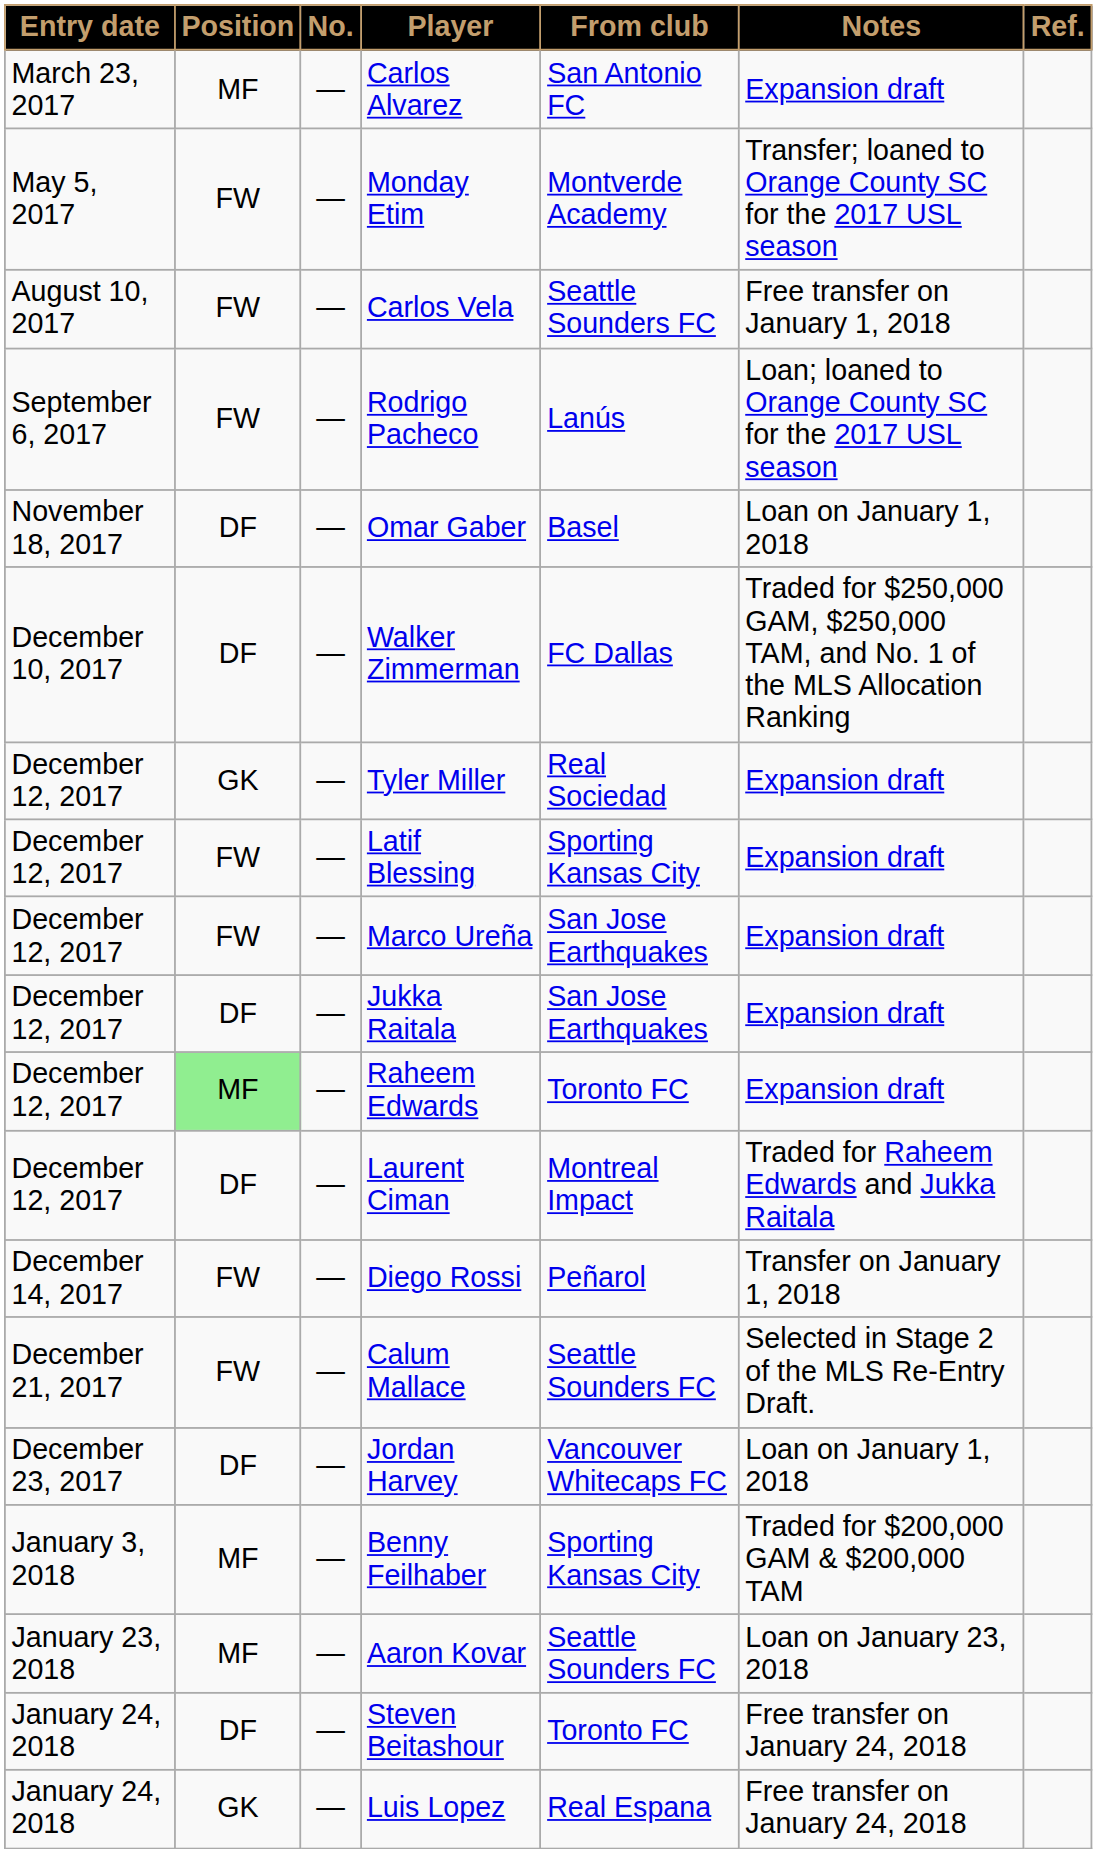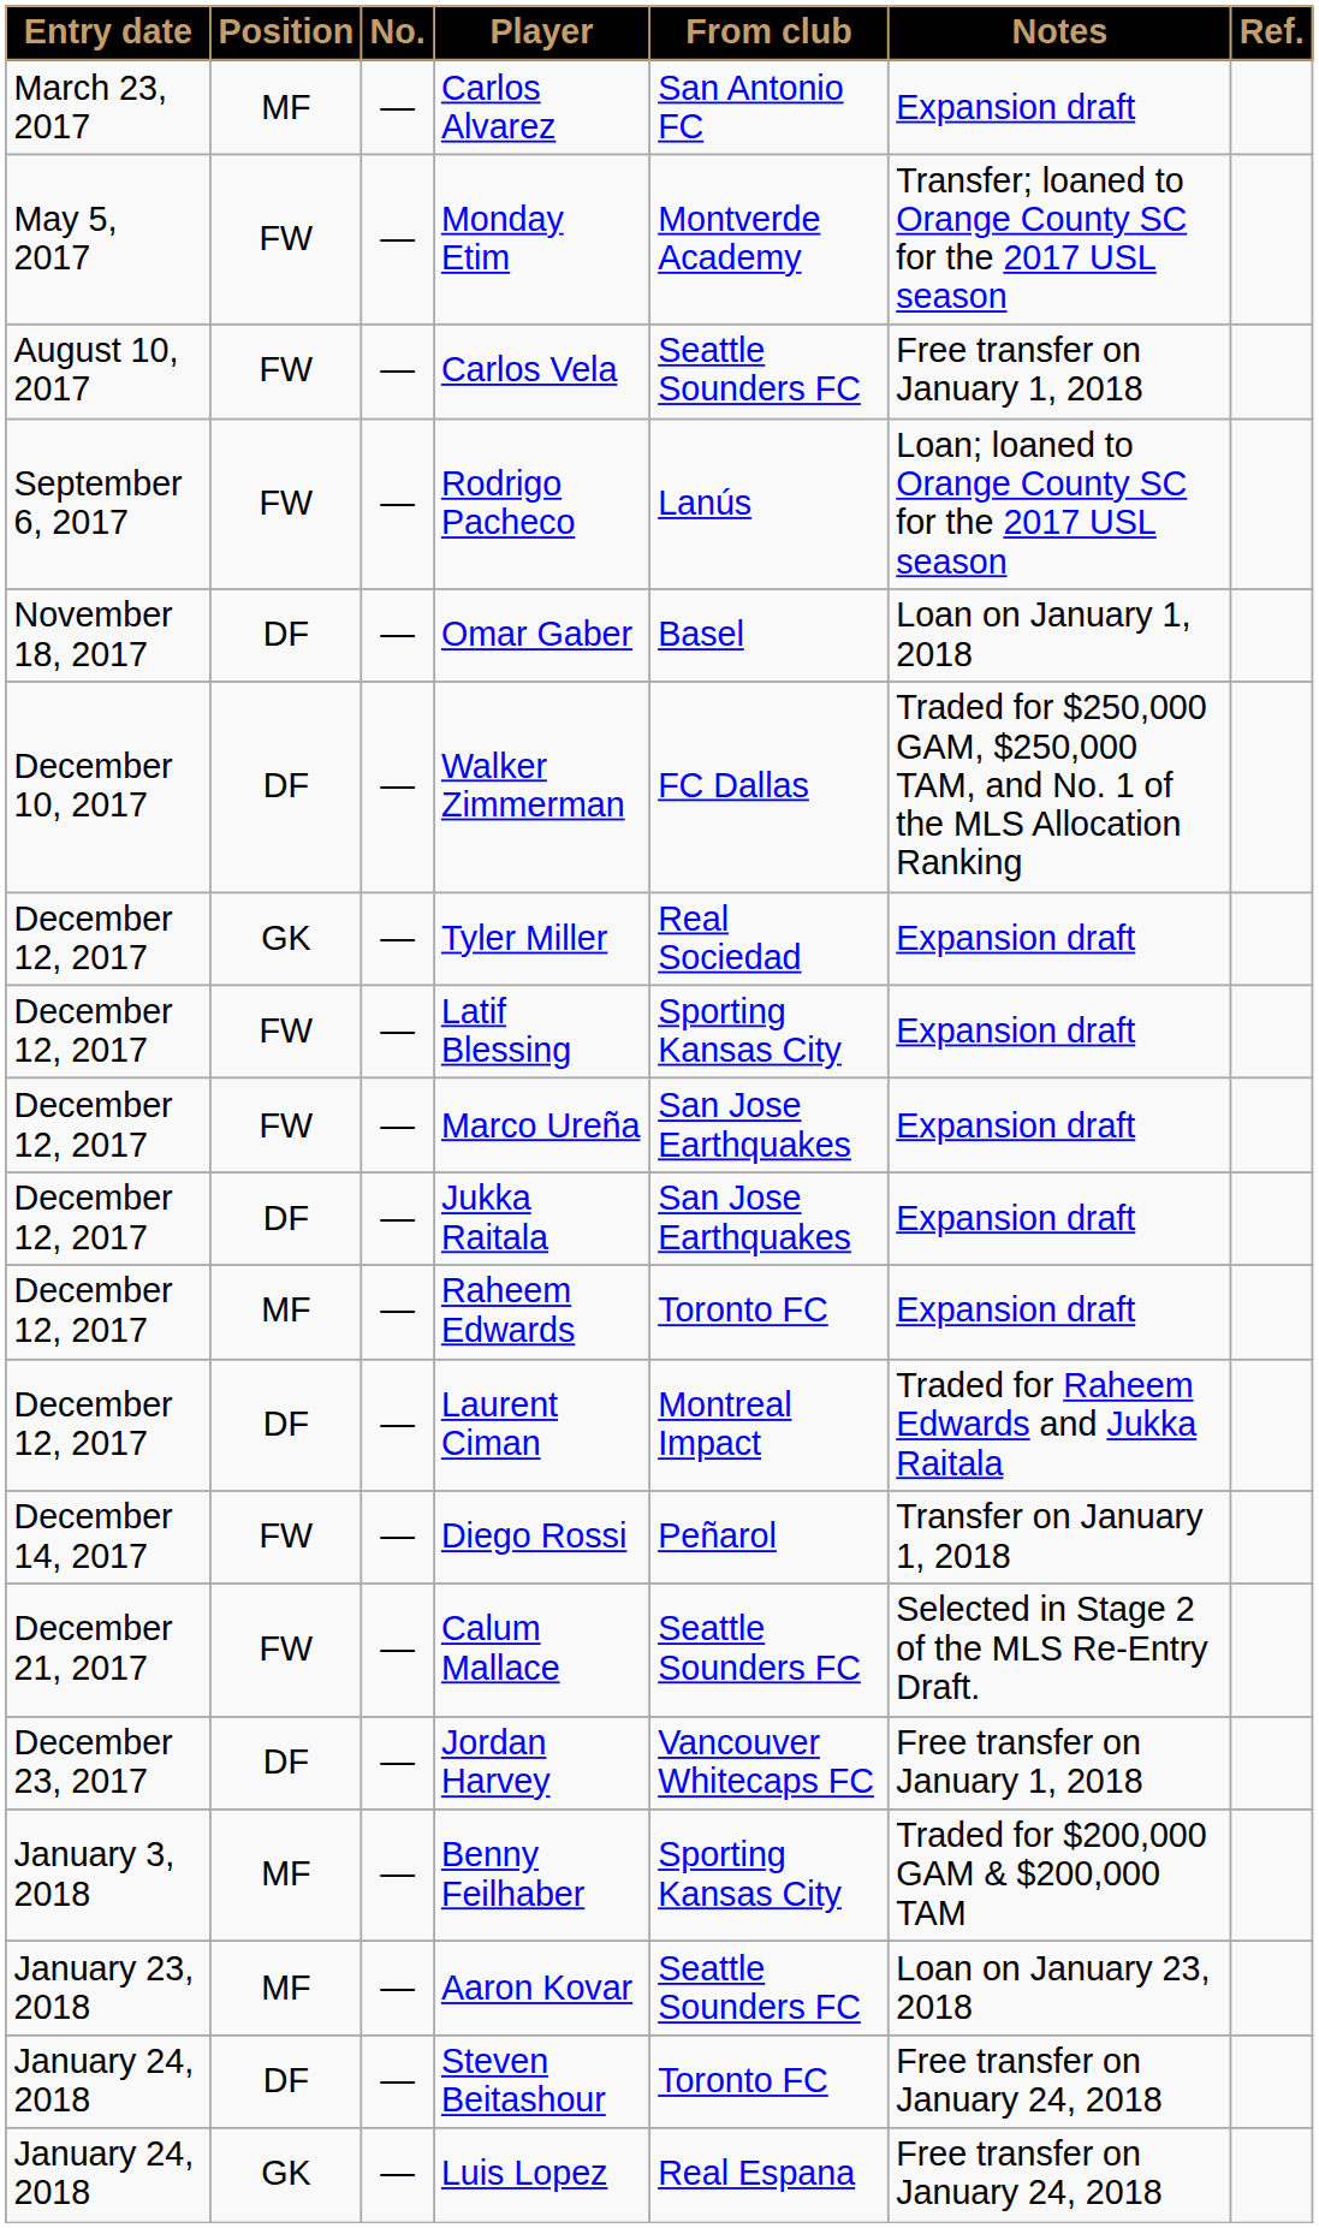 <table class="wikitable sortable">
 <tr>
 <th style="background:#000000; color:#C39E6D; border:1px solid #C39E6D;"><strong>Entry date</strong></th>
 <th style="background:#000000; color:#C39E6D; border:1px solid #C39E6D;"><strong>Position</strong></th>
 <th style="background:#000000; color:#C39E6D; border:1px solid #C39E6D;"><strong>No.</strong></th>
 <th style="background:#000000; color:#C39E6D; border:1px solid #C39E6D;"><strong>Player</strong></th>
 <th style="background:#000000; color:#C39E6D; border:1px solid #C39E6D;"><strong>From club</strong></th>
 <th style="background:#000000; color:#C39E6D; border:1px solid #C39E6D;"><strong>Notes</strong></th>
 <th style="background:#000000; color:#C39E6D; border:1px solid #C39E6D;"><strong>Ref.</strong></th>
 </tr>
 <tr>
 <td>March 23, 2017</td>
 <td style="text-align:center;">MF</td>
 <td style="text-align:center;">—</td>
 <td style="text-align:left;"> <a href='#'>Carlos Alvarez</a></td>
 <td style="text-align:left;"> <a href='#'>San Antonio FC</a></td>
 <td><a href='#'>Expansion draft</a></td>
 <td></td>
 </tr>
 <tr>
 <td>May 5, 2017</td>
 <td style="text-align:center;">FW</td>
 <td style="text-align:center;">—</td>
 <td style="text-align:left;"> <a href='#'>Monday Etim</a></td>
 <td style="text-align:left;"> <a href='#'>Montverde Academy</a></td>
 <td>Transfer; loaned to <a href='#'>Orange County SC</a> for the <a href='#'>2017 USL season</a></td>
 <td></td>
 </tr>
 <tr>
 <td>August 10, 2017</td>
 <td style="text-align:center;">FW</td>
 <td style="text-align:center;">—</td>
 <td style="text-align:left;"> <a href='#'>Carlos Vela</a></td>
 <td style="text-align:left;"> <a href='#'>Seattle Sounders FC</a></td>
 <td>Free transfer on January 1, 2018</td>
 <td></td>
 </tr>
 <tr>
 <td>September 6, 2017</td>
 <td style="text-align:center;">FW</td>
 <td style="text-align:center;">—</td>
 <td style="text-align:left;"> <a href='#'>Rodrigo Pacheco</a></td>
 <td style="text-align:left;"> <a href='#'>Lanús</a></td>
 <td>Loan; loaned to <a href='#'>Orange County SC</a> for the <a href='#'>2017 USL season</a></td>
 <td></td>
 </tr>
 <tr>
 <td>November 18, 2017</td>
 <td style="text-align:center;">DF</td>
 <td style="text-align:center;">—</td>
 <td style="text-align:left;"> <a href='#'>Omar Gaber</a></td>
 <td style="text-align:left;"> <a href='#'>Basel</a></td>
 <td>Loan on January 1, 2018</td>
 <td></td>
 </tr>
 <tr>
 <td>December 10, 2017</td>
 <td style="text-align:center;">DF</td>
 <td style="text-align:center;">—</td>
 <td style="text-align:left;"> <a href='#'>Walker Zimmerman</a></td>
 <td style="text-align:left;"> <a href='#'>FC Dallas</a></td>
 <td>Traded for $250,000 GAM, $250,000 TAM, and No. 1 of the MLS Allocation Ranking</td>
 <td></td>
 </tr>
 <tr>
 <td>December 12, 2017</td>
 <td style="text-align:center;">GK</td>
 <td style="text-align:center;">—</td>
 <td style="text-align:left;"> <a href='#'>Tyler Miller</a></td>
 <td style="text-align:left;"> <a href='#'>Real Sociedad</a></td>
 <td><a href='#'>Expansion draft</a></td>
 <td></td>
 </tr>
 <tr>
 <td>December 12, 2017</td>
 <td style="text-align:center;">FW</td>
 <td style="text-align:center;">—</td>
 <td style="text-align:left;"> <a href='#'>Latif Blessing</a></td>
 <td style="text-align:left;"> <a href='#'>Sporting Kansas City</a></td>
 <td><a href='#'>Expansion draft</a></td>
 <td></td>
 </tr>
 <tr>
 <td>December 12, 2017</td>
 <td style="text-align:center;">FW</td>
 <td style="text-align:center;">—</td>
 <td style="text-align:left;"> <a href='#'>Marco Ureña</a></td>
 <td style="text-align:left;"> <a href='#'>San Jose Earthquakes</a></td>
 <td><a href='#'>Expansion draft</a></td>
 <td></td>
 </tr>
 <tr>
 <td>December 12, 2017</td>
 <td style="text-align:center;">DF</td>
 <td style="text-align:center;">—</td>
 <td style="text-align:left;"> <a href='#'>Jukka Raitala</a></td>
 <td style="text-align:left;"> <a href='#'>San Jose Earthquakes</a></td>
 <td><a href='#'>Expansion draft</a></td>
 <td></td>
 </tr>
 <tr>
 <td>December 12, 2017</td>
-<td style="background: lightgreen; text-align:center;">MF</td>
+<td style="text-align:center;">MF</td>
 <td style="text-align:center;">—</td>
 <td style="text-align:left;"> <a href='#'>Raheem Edwards</a></td>
 <td style="text-align:left;"> <a href='#'>Toronto FC</a></td>
 <td><a href='#'>Expansion draft</a></td>
 <td></td>
 </tr>
 <tr>
 <td>December 12, 2017</td>
 <td style="text-align:center;">DF</td>
 <td style="text-align:center;">—</td>
 <td style="text-align:left;"> <a href='#'>Laurent Ciman</a></td>
 <td style="text-align:left;"> <a href='#'>Montreal Impact</a></td>
 <td>Traded for <a href='#'>Raheem Edwards</a> and <a href='#'>Jukka Raitala</a></td>
 <td></td>
 </tr>
 <tr>
 <td>December 14, 2017</td>
 <td style="text-align:center;">FW</td>
 <td style="text-align:center;">—</td>
 <td style="text-align:left;"> <a href='#'>Diego Rossi</a></td>
 <td style="text-align:left;"> <a href='#'>Peñarol</a></td>
 <td>Transfer on January 1, 2018</td>
 <td></td>
 </tr>
 <tr>
 <td>December 21, 2017</td>
 <td style="text-align:center;">FW</td>
 <td style="text-align:center;">—</td>
 <td style="text-align:left;"> <a href='#'>Calum Mallace</a></td>
 <td style="text-align:left;"> <a href='#'>Seattle Sounders FC</a></td>
 <td>Selected in Stage 2 of the MLS Re-Entry Draft.</td>
 <td></td>
 </tr>
 <tr>
 <td>December 23, 2017</td>
 <td style="text-align:center;">DF</td>
 <td style="text-align:center;">—</td>
 <td style="text-align:left;"> <a href='#'>Jordan Harvey</a></td>
 <td style="text-align:left;"> <a href='#'>Vancouver Whitecaps FC</a></td>
-<td>Loan on January 1, 2018</td>
+<td>Free transfer on January 1, 2018</td>
 <td></td>
 </tr>
 <tr>
 <td>January 3, 2018</td>
 <td style="text-align:center;">MF</td>
 <td style="text-align:center;">—</td>
 <td style="text-align:left;"> <a href='#'>Benny Feilhaber</a></td>
 <td style="text-align:left;"> <a href='#'>Sporting Kansas City</a></td>
 <td>Traded for $200,000 GAM & $200,000 TAM</td>
 <td></td>
 </tr>
 <tr>
 <td>January 23, 2018</td>
 <td style="text-align:center;">MF</td>
 <td style="text-align:center;">—</td>
 <td> <a href='#'>Aaron Kovar</a></td>
 <td> <a href='#'>Seattle Sounders FC</a></td>
 <td>Loan on January 23, 2018</td>
 <td></td>
 </tr>
 <tr>
 <td>January 24, 2018</td>
 <td style="text-align:center;">DF</td>
 <td style="text-align:center;">—</td>
 <td> <a href='#'>Steven Beitashour</a></td>
 <td> <a href='#'>Toronto FC</a></td>
 <td>Free transfer on January 24, 2018</td>
 <td></td>
 </tr>
 <tr>
 <td>January 24, 2018</td>
 <td style="text-align:center;">GK</td>
 <td style="text-align:center;">—</td>
 <td> <a href='#'>Luis Lopez</a></td>
 <td> <a href='#'>Real Espana</a></td>
 <td>Free transfer on January 24, 2018</td>
 <td></td>
 </tr>
 </table>
